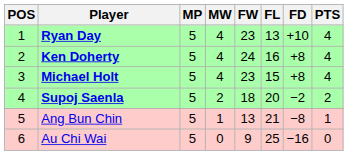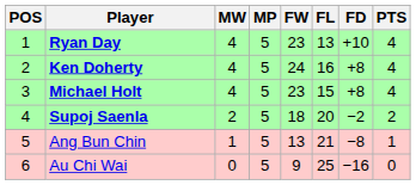 <table class="wikitable" style="text-align: center;">
 <tr>
 <th width=20>POS</th>
 <th width=165>Player</th>
+<th width=20>MW</th>
 <th width=20>MP</th>
-<th width=20>MW</th>
 <th width=20>FW</th>
 <th width=20>FL</th>
 <th width=20>FD</th>
 <th width=20>PTS</th>
 </tr>
 <tr style="background:#aaffaa;">
 <td>1</td>
 <td style="text-align:left;"> <strong><a href='#'>Ryan Day</a></strong></td>
+<td>4</td>
 <td>5</td>
-<td>4</td>
 <td>23</td>
 <td>13</td>
 <td>+10</td>
 <td>4</td>
 </tr>
 <tr style="background:#aaffaa;">
 <td>2</td>
 <td style="text-align:left;"> <strong><a href='#'>Ken Doherty</a></strong></td>
+<td>4</td>
 <td>5</td>
-<td>4</td>
 <td>24</td>
 <td>16</td>
 <td>+8</td>
 <td>4</td>
 </tr>
 <tr style="background:#aaffaa;">
 <td>3</td>
 <td style="text-align:left;"> <strong><a href='#'>Michael Holt</a></strong></td>
+<td>4</td>
 <td>5</td>
-<td>4</td>
 <td>23</td>
 <td>15</td>
 <td>+8</td>
 <td>4</td>
 </tr>
 <tr style="background:#aaffaa;">
 <td>4</td>
 <td style="text-align:left;"> <strong><a href='#'>Supoj Saenla</a></strong></td>
+<td>2</td>
 <td>5</td>
-<td>2</td>
 <td>18</td>
 <td>20</td>
 <td>−2</td>
 <td>2</td>
 </tr>
 <tr style="background:#fcc;">
 <td>5</td>
 <td style="text-align:left;"> <a href='#'>Ang Bun Chin</a></td>
+<td>1</td>
 <td>5</td>
-<td>1</td>
 <td>13</td>
 <td>21</td>
 <td>−8</td>
 <td>1</td>
 </tr>
 <tr style="background:#fcc;">
 <td>6</td>
 <td style="text-align:left;"> <a href='#'>Au Chi Wai</a></td>
+<td>0</td>
 <td>5</td>
-<td>0</td>
 <td>9</td>
 <td>25</td>
 <td>−16</td>
 <td>0</td>
 </tr>
 </table>
